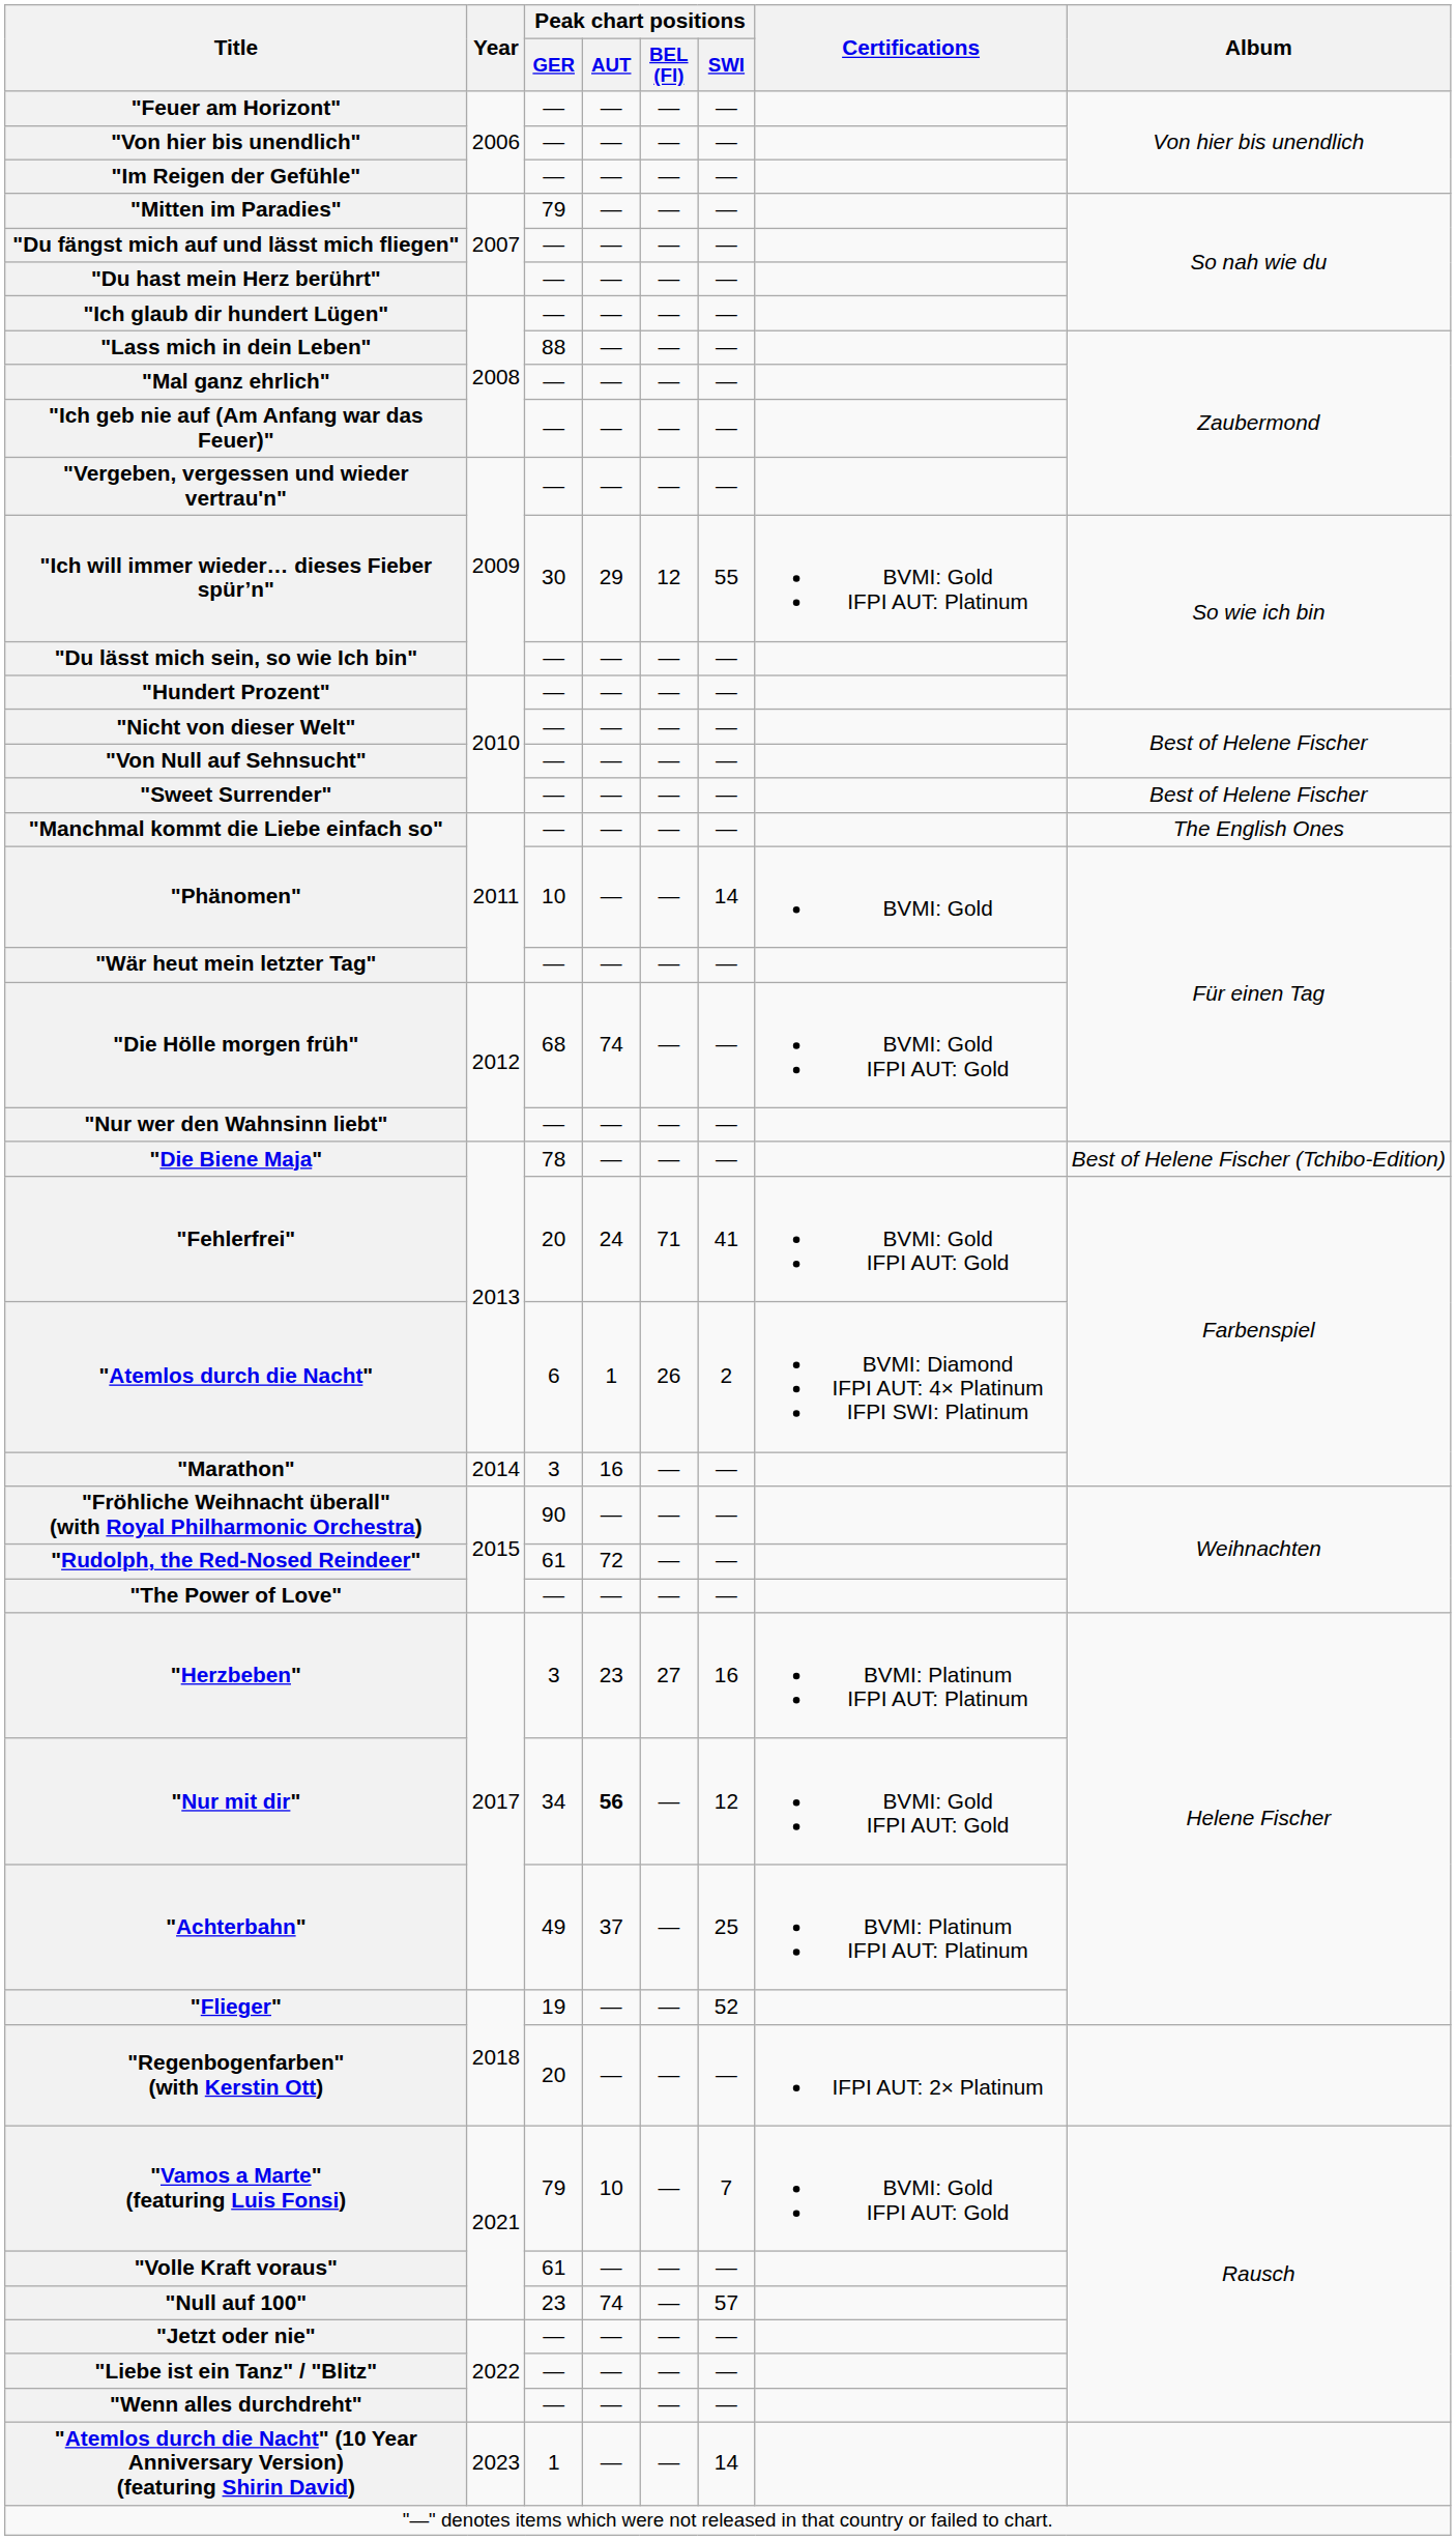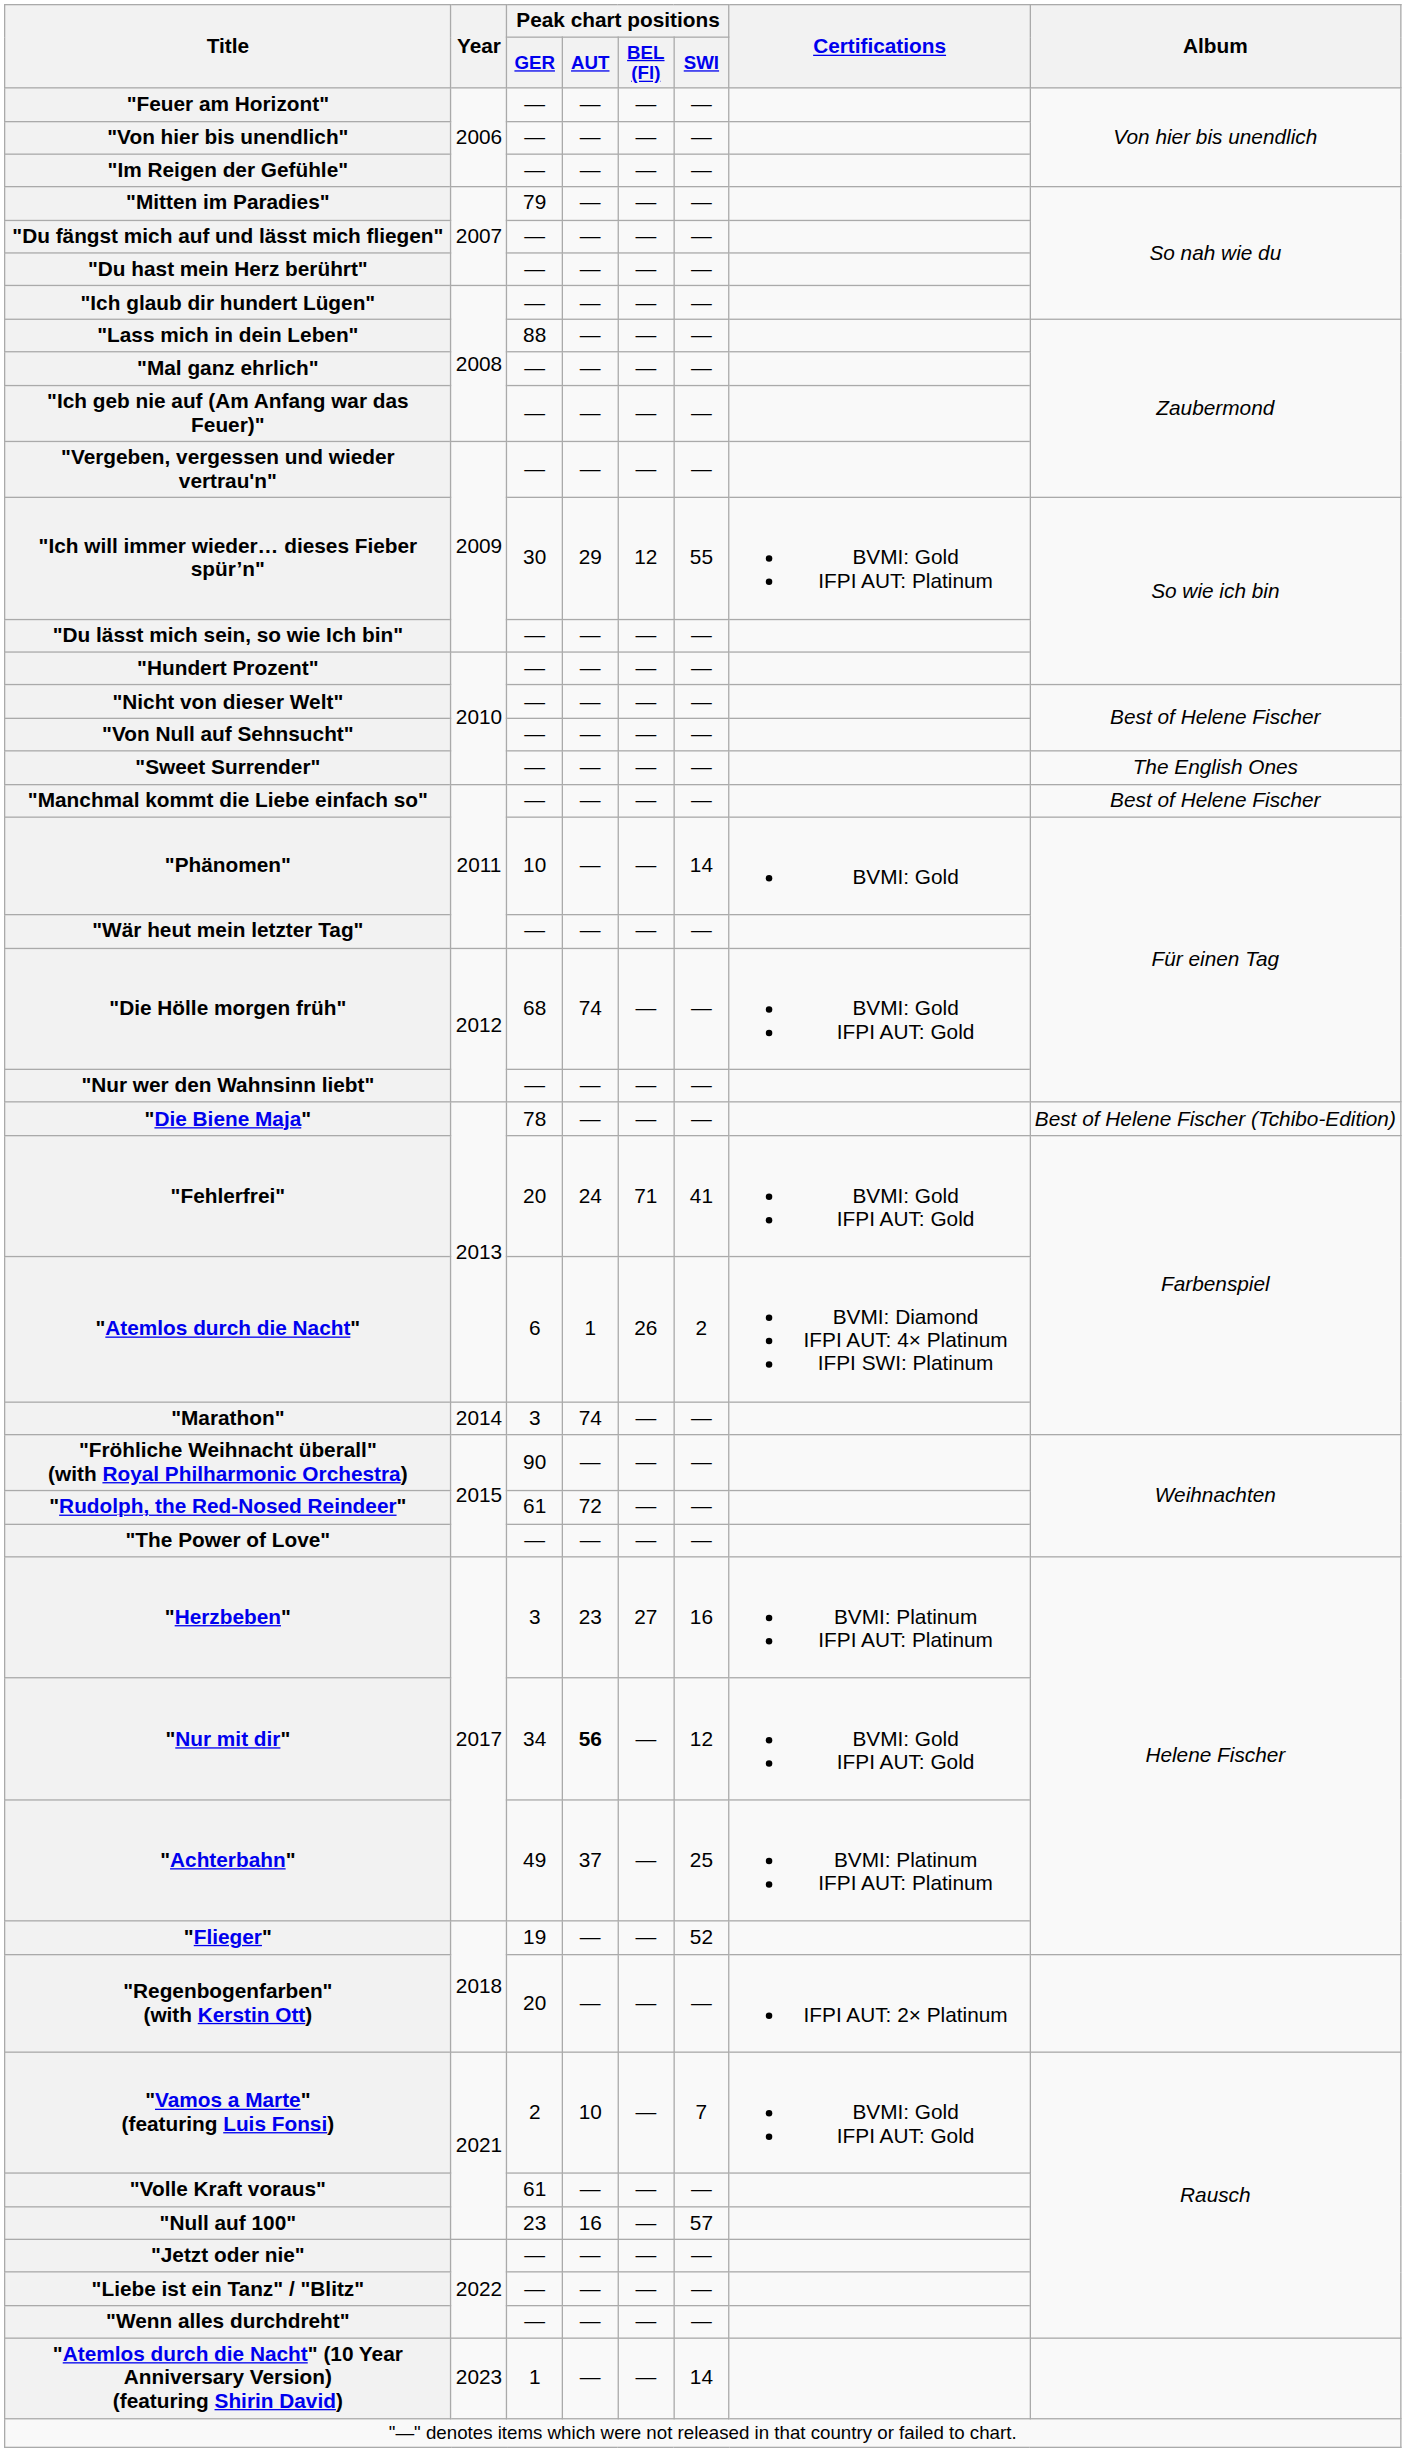 <table class="wikitable plainrowheaders" style="text-align: center;" border="1">
 <tr>
 <th scope="col" rowspan="2" style="width:21em;">Title</th>
 <th scope="col" rowspan="2">Year</th>
 <th scope="col" colspan="4">Peak chart positions</th>
 <th scope="col" rowspan="2" style="width:14em;"><a href='#'>Certifications</a></th>
 <th scope="col" rowspan="2">Album</th>
 </tr>
 <tr>
 <th scope="col" style="width:2.5em;font-size:90%;"><a href='#'>GER</a><br></th>
 <th scope="col" style="width:2.5em;font-size:90%;"><a href='#'>AUT</a><br></th>
 <th scope="col" style="width:2.5em;font-size:90%;"><a href='#'>BEL<br>(Fl)</a><br></th>
 <th scope="col" style="width:2.5em;font-size:90%;"><a href='#'>SWI</a><br></th>
 </tr>
 <tr>
 <th scope="row">"Feuer am Horizont"</th>
 <td rowspan="3">2006</td>
 <td>—</td>
 <td>—</td>
 <td>—</td>
 <td>—</td>
 <td></td>
 <td rowspan="3"><em>Von hier bis unendlich</em></td>
 </tr>
 <tr>
 <th scope="row">"Von hier bis unendlich"</th>
 <td>—</td>
 <td>—</td>
 <td>—</td>
 <td>—</td>
 <td></td>
 </tr>
 <tr>
 <th scope="row">"Im Reigen der Gefühle"</th>
 <td>—</td>
 <td>—</td>
 <td>—</td>
 <td>—</td>
 <td></td>
 </tr>
 <tr>
 <th scope="row">"Mitten im Paradies"</th>
 <td rowspan="3">2007</td>
 <td>79</td>
 <td>—</td>
 <td>—</td>
 <td>—</td>
 <td></td>
 <td rowspan="4"><em>So nah wie du</em></td>
 </tr>
 <tr>
 <th scope="row">"Du fängst mich auf und lässt mich fliegen"</th>
 <td>—</td>
 <td>—</td>
 <td>—</td>
 <td>—</td>
 <td></td>
 </tr>
 <tr>
 <th scope="row">"Du hast mein Herz berührt"</th>
 <td>—</td>
 <td>—</td>
 <td>—</td>
 <td>—</td>
 <td></td>
 </tr>
 <tr>
 <th scope="row">"Ich glaub dir hundert Lügen"</th>
 <td rowspan="4">2008</td>
 <td>—</td>
 <td>—</td>
 <td>—</td>
 <td>—</td>
 <td></td>
 </tr>
 <tr>
 <th scope="row">"Lass mich in dein Leben"</th>
 <td>88</td>
 <td>—</td>
 <td>—</td>
 <td>—</td>
 <td></td>
 <td rowspan="4"><em>Zaubermond</em></td>
 </tr>
 <tr>
 <th scope="row">"Mal ganz ehrlich"</th>
 <td>—</td>
 <td>—</td>
 <td>—</td>
 <td>—</td>
 <td></td>
 </tr>
 <tr>
 <th scope="row">"Ich geb nie auf (Am Anfang war das Feuer)"</th>
 <td>—</td>
 <td>—</td>
 <td>—</td>
 <td>—</td>
 <td></td>
 </tr>
 <tr>
 <th scope="row">"Vergeben, vergessen und wieder vertrau'n"</th>
 <td rowspan="3">2009</td>
 <td>—</td>
 <td>—</td>
 <td>—</td>
 <td>—</td>
 <td></td>
 </tr>
 <tr>
 <th scope="row">"Ich will immer wieder… dieses Fieber spür’n"</th>
 <td>30</td>
 <td>29</td>
 <td>12</td>
 <td>55</td>
 <td><br><ul><li>BVMI: Gold</li><li>IFPI AUT: Platinum</li></ul></td>
 <td rowspan="3"><em>So wie ich bin</em></td>
 </tr>
 <tr>
 <th scope="row">"Du lässt mich sein, so wie Ich bin"</th>
 <td>—</td>
 <td>—</td>
 <td>—</td>
 <td>—</td>
 <td></td>
 </tr>
 <tr>
 <th scope="row">"Hundert Prozent"</th>
 <td rowspan="4">2010</td>
 <td>—</td>
 <td>—</td>
 <td>—</td>
 <td>—</td>
 <td></td>
 </tr>
 <tr>
 <th scope="row">"Nicht von dieser Welt"</th>
 <td>—</td>
 <td>—</td>
 <td>—</td>
 <td>—</td>
 <td></td>
 <td rowspan="2"><em>Best of Helene Fischer</em></td>
 </tr>
 <tr>
 <th scope="row">"Von Null auf Sehnsucht"</th>
 <td>—</td>
 <td>—</td>
 <td>—</td>
 <td>—</td>
 <td></td>
 </tr>
 <tr>
 <th scope="row">"Sweet Surrender"</th>
 <td>—</td>
 <td>—</td>
 <td>—</td>
 <td>—</td>
 <td></td>
-<td><em>Best of Helene Fischer</em></td>
+<td><em>The English Ones</em></td>
 </tr>
 <tr>
 <th scope="row">"Manchmal kommt die Liebe einfach so"</th>
 <td rowspan="3">2011</td>
 <td>—</td>
 <td>—</td>
 <td>—</td>
 <td>—</td>
 <td></td>
-<td><em>The English Ones</em></td>
+<td><em>Best of Helene Fischer</em></td>
 </tr>
 <tr>
 <th scope="row">"Phänomen"</th>
 <td>10</td>
 <td>—</td>
 <td>—</td>
 <td>14</td>
 <td><br><ul><li>BVMI: Gold</li></ul></td>
 <td rowspan="4"><em>Für einen Tag</em></td>
 </tr>
 <tr>
 <th scope="row">"Wär heut mein letzter Tag"</th>
 <td>—</td>
 <td>—</td>
 <td>—</td>
 <td>—</td>
 <td></td>
 </tr>
 <tr>
 <th scope="row">"Die Hölle morgen früh"</th>
 <td rowspan="2">2012</td>
 <td>68</td>
 <td>74</td>
 <td>—</td>
 <td>—</td>
 <td><br><ul><li>BVMI: Gold</li><li>IFPI AUT: Gold</li></ul></td>
 </tr>
 <tr>
 <th scope="row">"Nur wer den Wahnsinn liebt"</th>
 <td>—</td>
 <td>—</td>
 <td>—</td>
 <td>—</td>
 <td></td>
 </tr>
 <tr>
 <th scope="row">"<a href='#'>Die Biene Maja</a>"</th>
 <td rowspan="3">2013</td>
 <td>78</td>
 <td>—</td>
 <td>—</td>
 <td>—</td>
 <td></td>
 <td><em>Best of Helene Fischer (Tchibo-Edition)</em></td>
 </tr>
 <tr>
 <th scope="row">"Fehlerfrei"</th>
 <td>20</td>
 <td>24</td>
 <td>71</td>
 <td>41</td>
 <td><br><ul><li>BVMI: Gold</li><li>IFPI AUT: Gold</li></ul></td>
 <td rowspan="3"><em>Farbenspiel</em></td>
 </tr>
 <tr>
 <th scope="row">"<a href='#'>Atemlos durch die Nacht</a>"</th>
 <td>6</td>
 <td>1</td>
 <td>26</td>
 <td>2</td>
 <td><br><ul><li>BVMI: Diamond</li><li>IFPI AUT: 4× Platinum</li><li>IFPI SWI: Platinum</li></ul></td>
 </tr>
 <tr>
 <th scope="row">"Marathon"</th>
 <td>2014</td>
 <td>3</td>
-<td>16</td>
+<td>74</td>
 <td>—</td>
 <td>—</td>
 <td></td>
 </tr>
 <tr>
 <th scope="row">"Fröhliche Weihnacht überall"<br><span>(with <a href='#'>Royal Philharmonic Orchestra</a>)</span></th>
 <td rowspan="3">2015</td>
 <td>90</td>
 <td>—</td>
 <td>—</td>
 <td>—</td>
 <td></td>
 <td rowspan="3"><em>Weihnachten</em></td>
 </tr>
 <tr>
 <th scope="row">"<a href='#'>Rudolph, the Red-Nosed Reindeer</a>"</th>
 <td>61</td>
 <td>72</td>
 <td>—</td>
 <td>—</td>
 <td></td>
 </tr>
 <tr>
 <th scope="row">"The Power of Love"</th>
 <td>—</td>
 <td>—</td>
 <td>—</td>
 <td>—</td>
 <td></td>
 </tr>
 <tr>
 <th scope="row">"<a href='#'>Herzbeben</a>"</th>
 <td rowspan="3">2017</td>
 <td>3</td>
 <td>23</td>
 <td>27</td>
 <td>16</td>
 <td><br><ul><li>BVMI: Platinum</li><li>IFPI AUT: Platinum</li></ul></td>
 <td rowspan="4"><em>Helene Fischer</em></td>
 </tr>
 <tr>
 <th scope="row">"<a href='#'>Nur mit dir</a>"</th>
 <td>34</td>
 <td><strong>56</strong></td>
 <td>—</td>
 <td>12</td>
 <td><br><ul><li>BVMI: Gold</li><li>IFPI AUT: Gold</li></ul></td>
 </tr>
 <tr>
 <th scope="row">"<a href='#'>Achterbahn</a>"</th>
 <td>49</td>
 <td>37</td>
 <td>—</td>
 <td>25</td>
 <td><br><ul><li>BVMI: Platinum</li><li>IFPI AUT: Platinum</li></ul></td>
 </tr>
 <tr>
 <th scope="row">"<a href='#'>Flieger</a>"</th>
 <td rowspan="2">2018</td>
 <td>19</td>
 <td>—</td>
 <td>—</td>
 <td>52</td>
 <td></td>
 </tr>
 <tr>
 <th scope="row">"Regenbogenfarben"<br><span>(with <a href='#'>Kerstin Ott</a>)</span></th>
 <td>20</td>
 <td>—</td>
 <td>—</td>
 <td>—</td>
 <td><br><ul><li>IFPI AUT: 2× Platinum</li></ul></td>
 <td></td>
 </tr>
 <tr>
 <th scope="row">"<a href='#'>Vamos a Marte</a>"<br><span>(featuring <a href='#'>Luis Fonsi</a>)</span></th>
 <td rowspan="3">2021</td>
-<td>79</td>
+<td>2</td>
 <td>10</td>
 <td>—</td>
 <td>7</td>
 <td><br><ul><li>BVMI: Gold</li><li>IFPI AUT: Gold</li></ul></td>
 <td rowspan="6"><em>Rausch</em></td>
 </tr>
 <tr>
 <th scope="row">"Volle Kraft voraus"</th>
 <td>61</td>
 <td>—</td>
 <td>—</td>
 <td>—</td>
 <td></td>
 </tr>
 <tr>
 <th scope="row">"Null auf 100"</th>
 <td>23</td>
-<td>74</td>
+<td>16</td>
 <td>—</td>
 <td>57</td>
 <td></td>
 </tr>
 <tr>
 <th scope="row">"Jetzt oder nie"</th>
 <td rowspan="3">2022</td>
 <td>—</td>
 <td>—</td>
 <td>—</td>
 <td>—</td>
 <td></td>
 </tr>
 <tr>
 <th scope="row">"Liebe ist ein Tanz" / "Blitz"</th>
 <td>—</td>
 <td>—</td>
 <td>—</td>
 <td>—</td>
 <td></td>
 </tr>
 <tr>
 <th scope="row">"Wenn alles durchdreht"</th>
 <td>—</td>
 <td>—</td>
 <td>—</td>
 <td>—</td>
 <td></td>
 </tr>
 <tr>
 <th scope="row">"<a href='#'>Atemlos durch die Nacht</a>" (10 Year Anniversary Version)<br><span>(featuring <a href='#'>Shirin David</a>)</span></th>
 <td>2023</td>
 <td>1</td>
 <td>—</td>
 <td>—</td>
 <td>14</td>
 <td></td>
 <td></td>
 </tr>
 <tr>
 <td colspan="8" align="center" style="font-size:90%;">"—" denotes items which were not released in that country or failed to chart.</td>
 </tr>
 </table>
